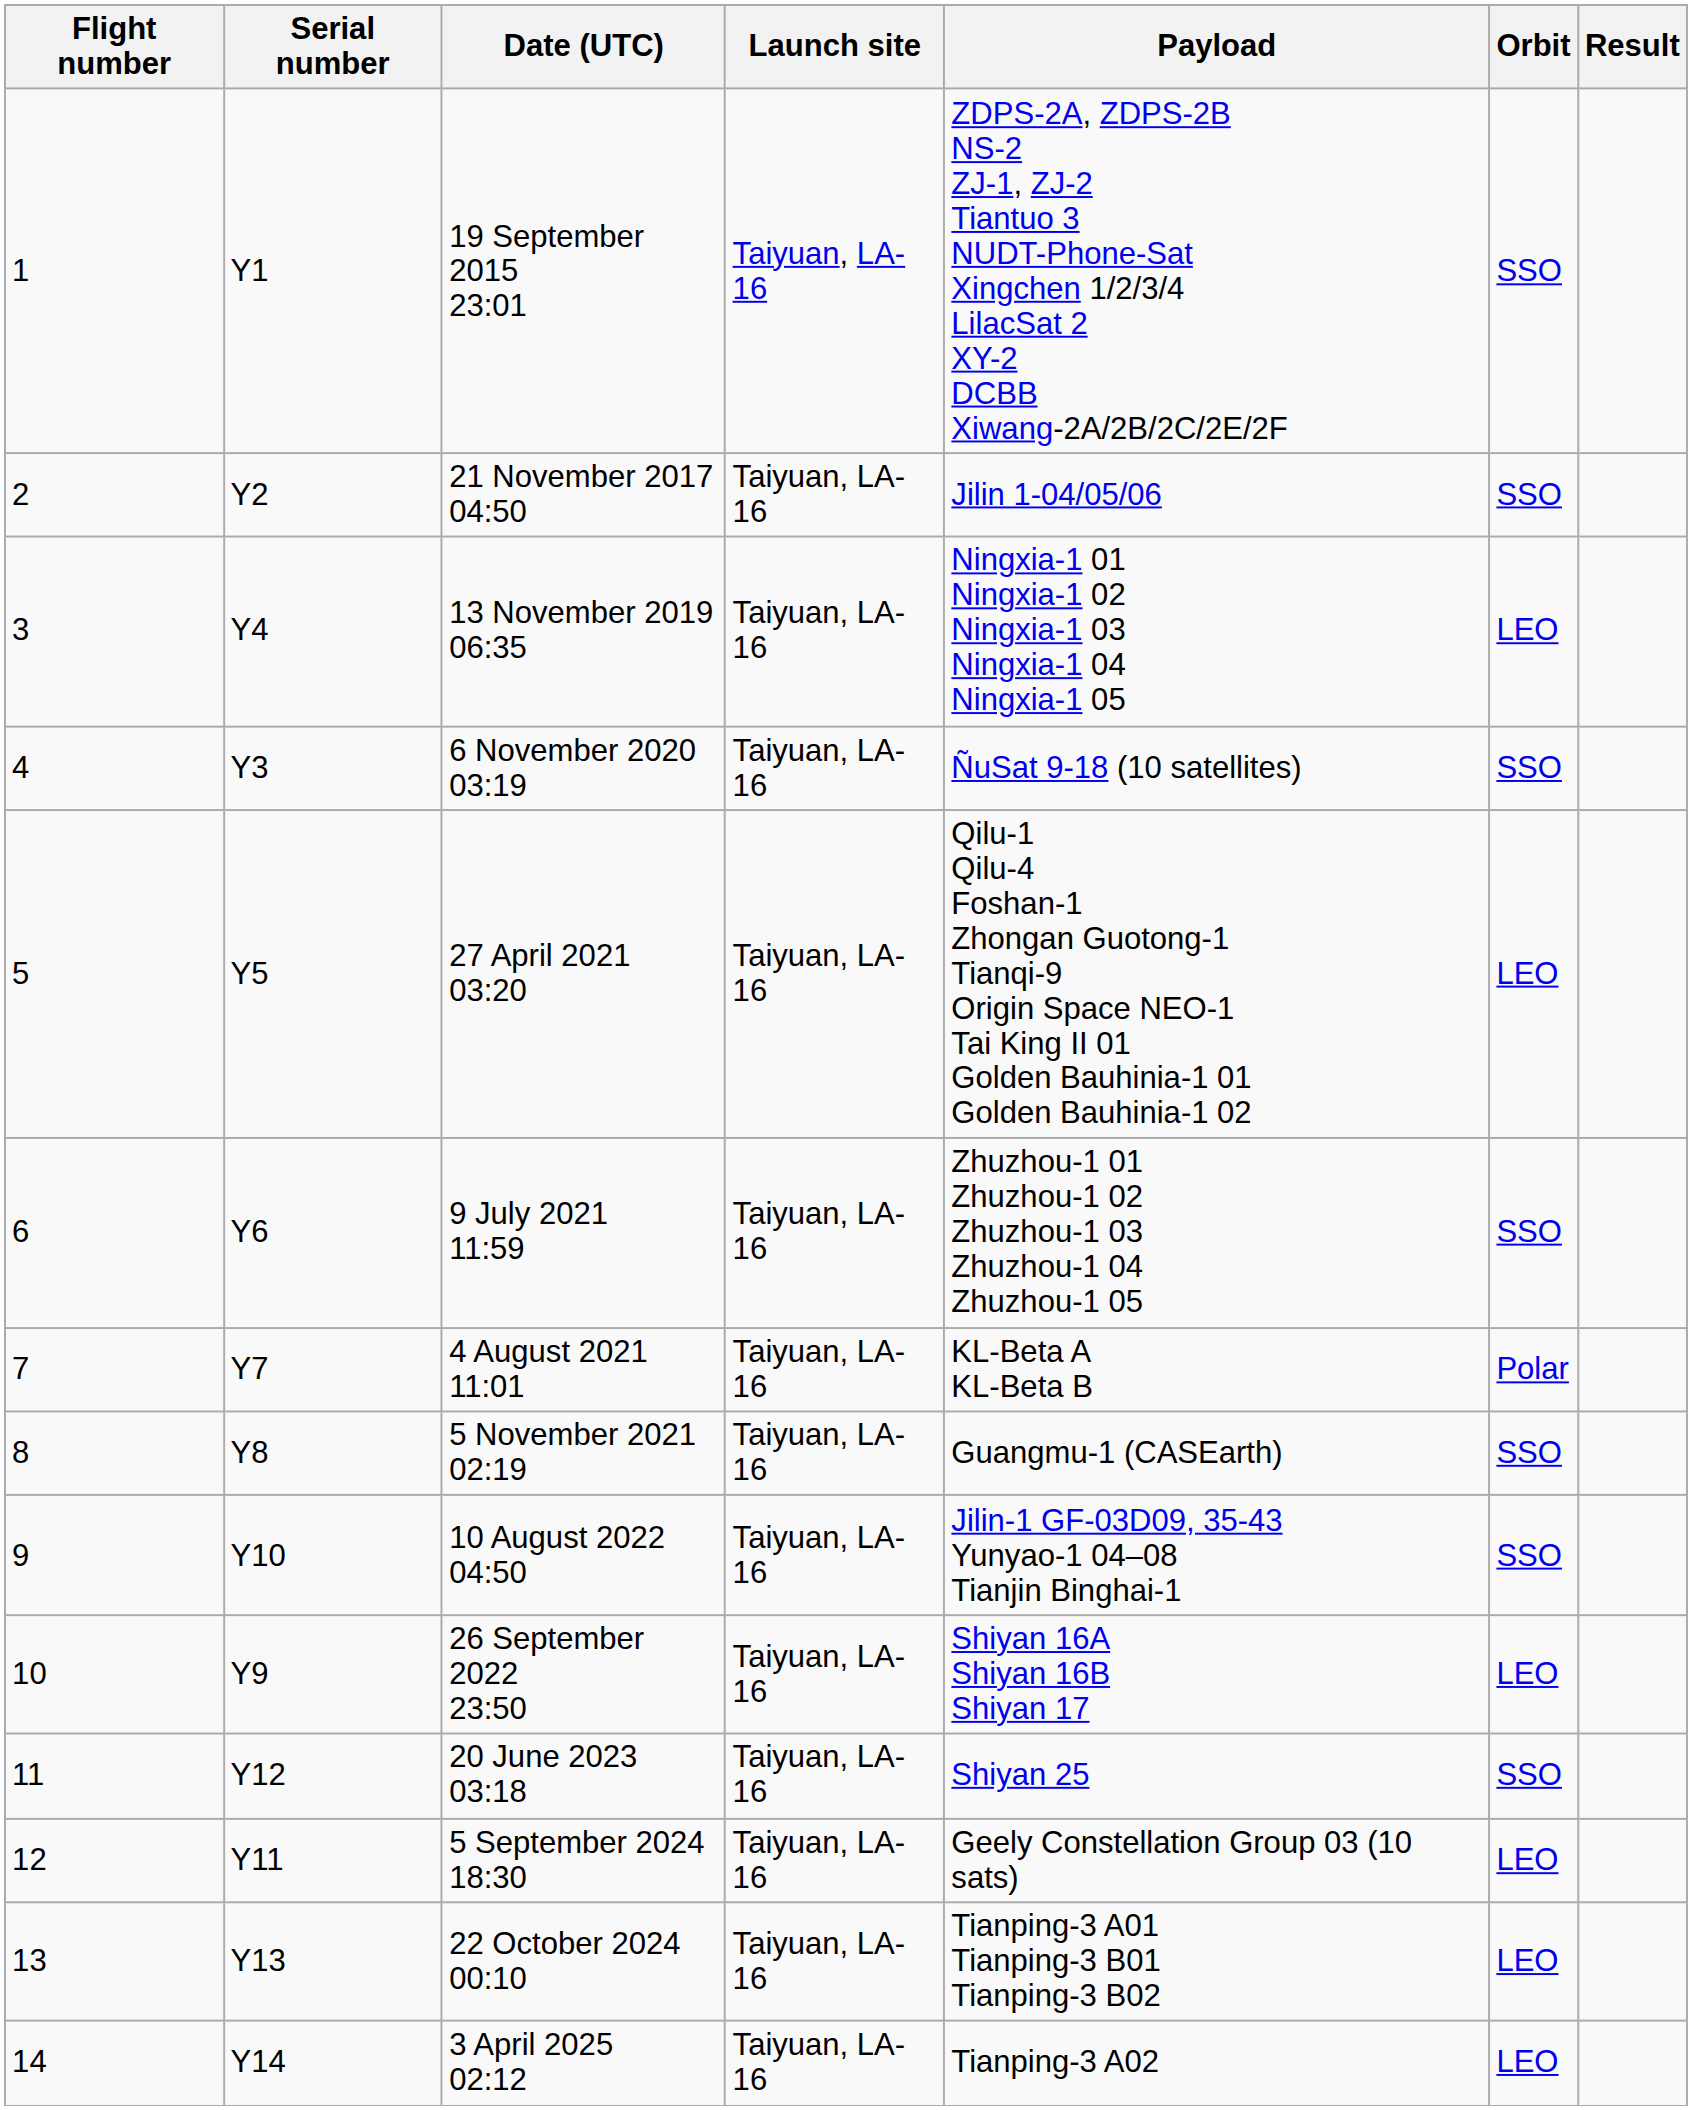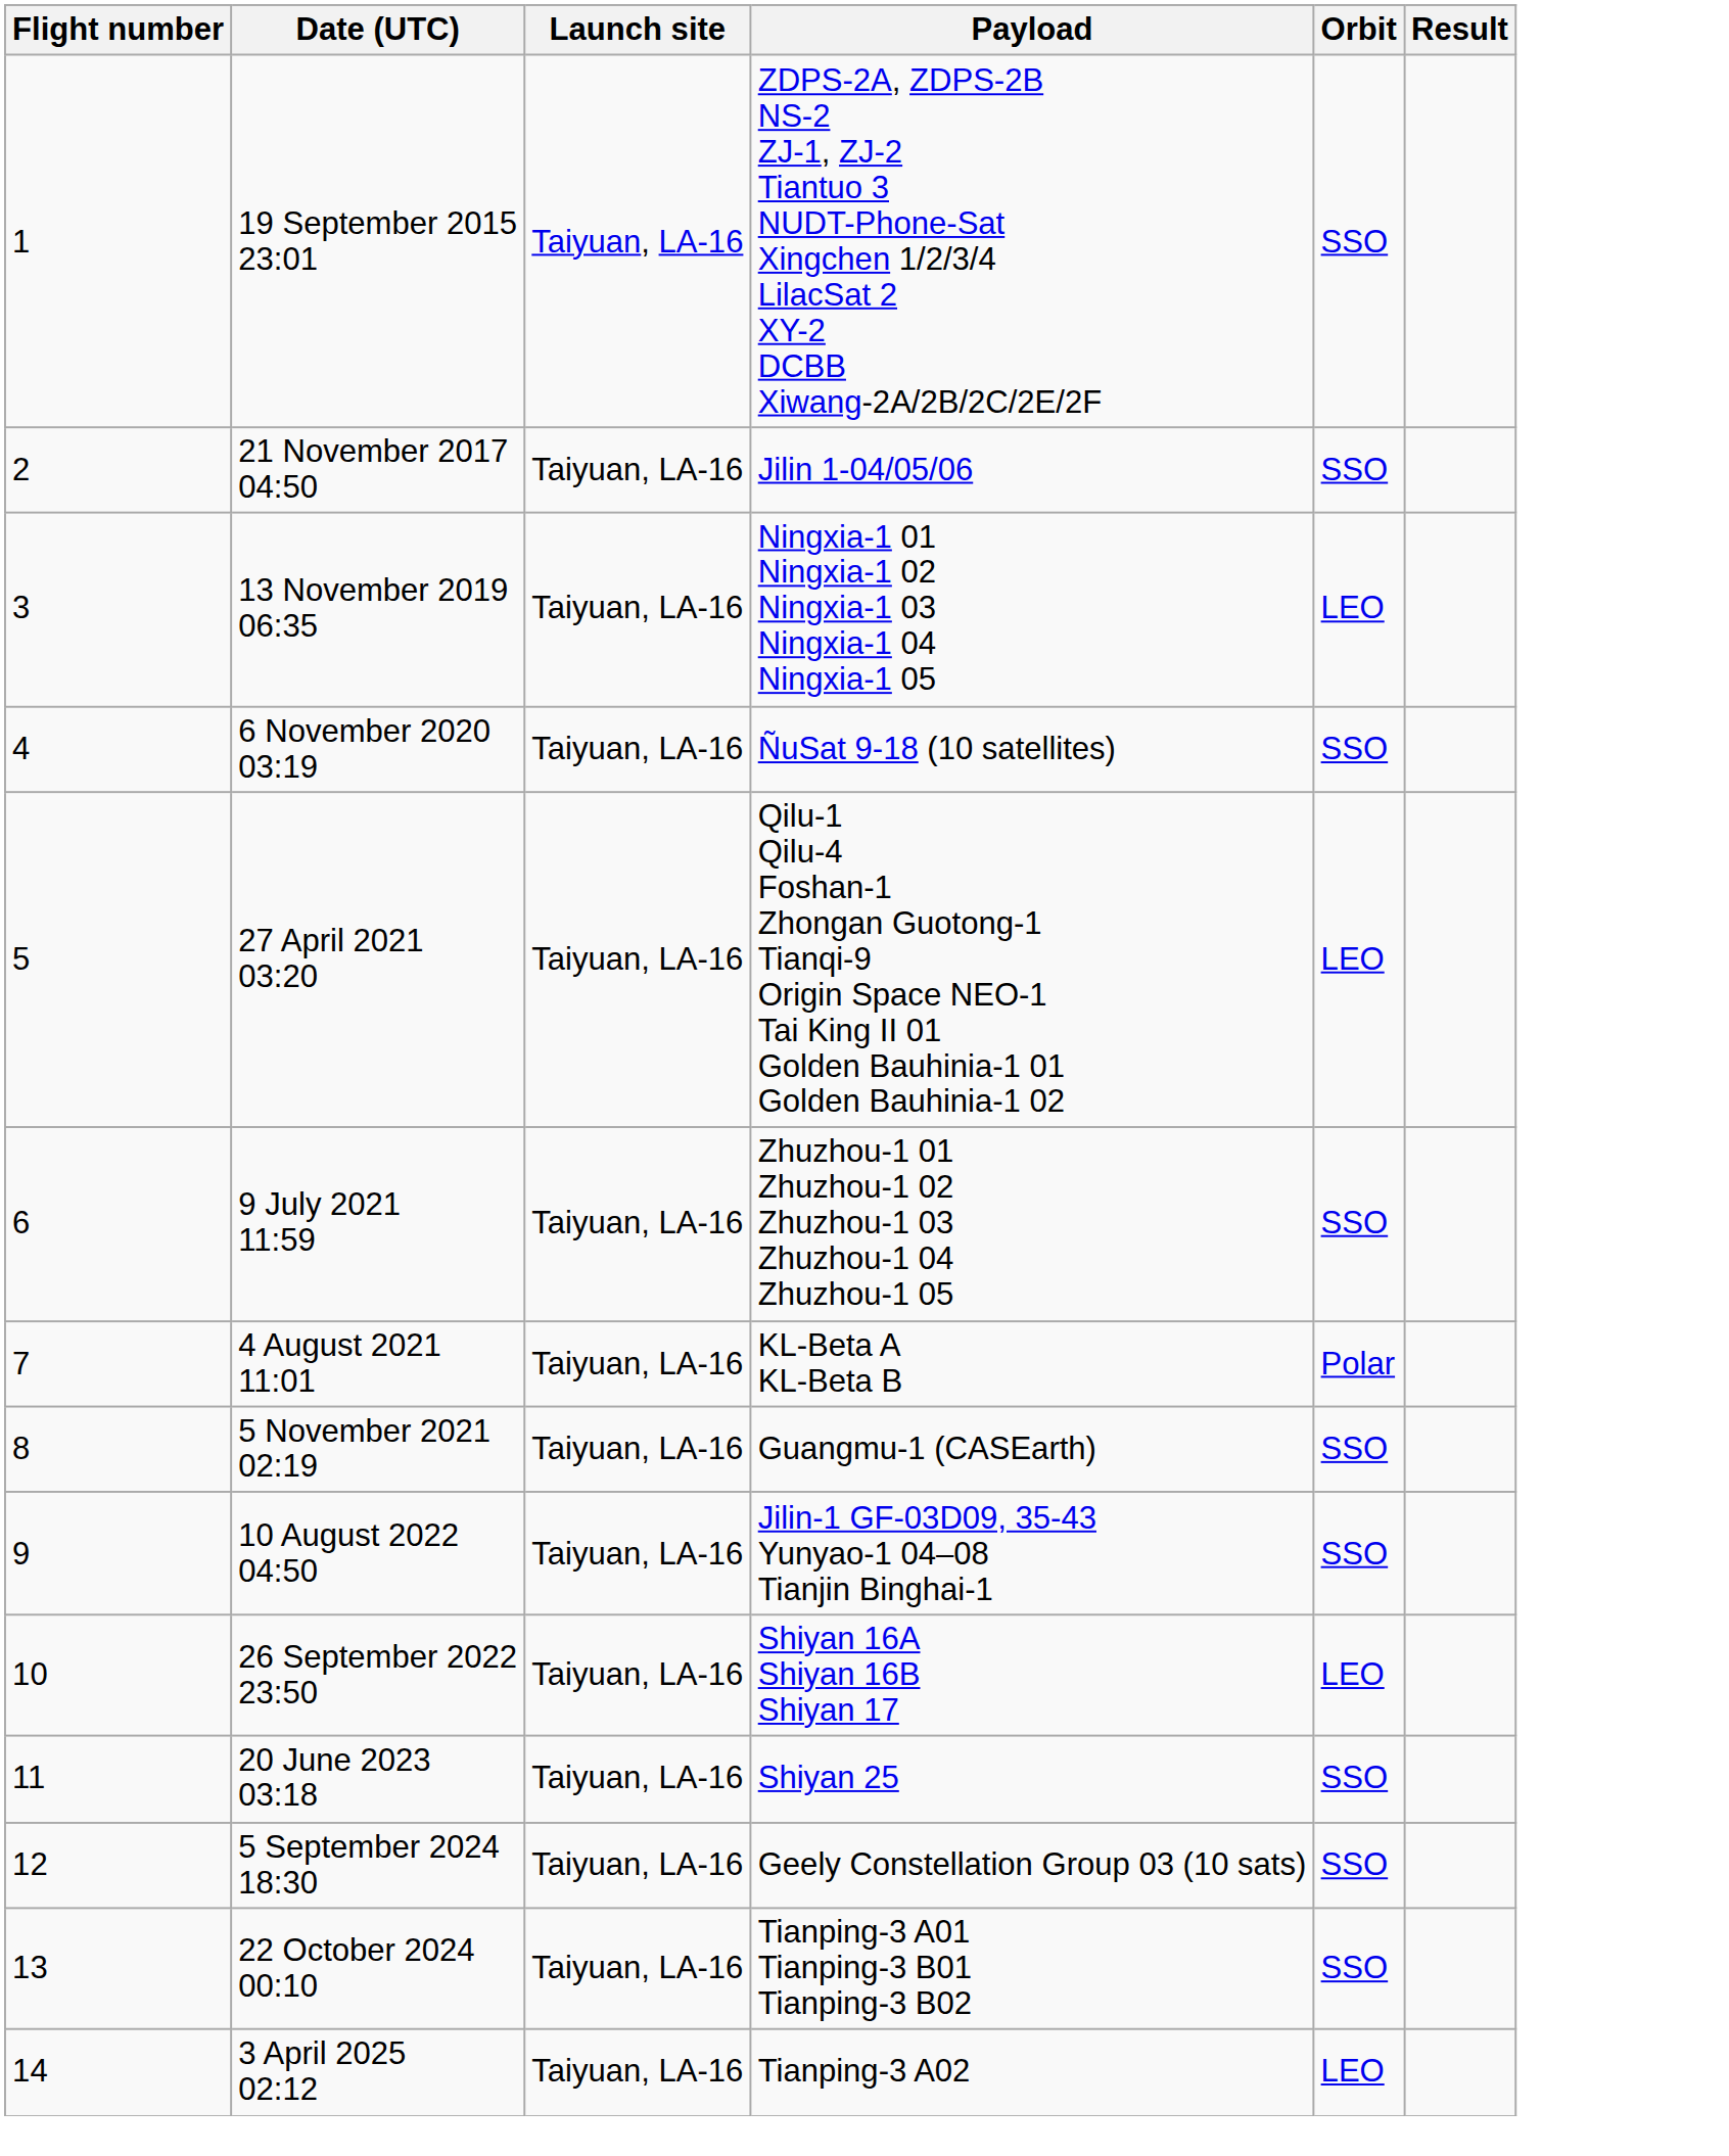 <table class="wikitable">
 <tr>
 <th>Flight number</th>
-<th>Serial number</th>
 <th>Date (UTC)</th>
 <th>Launch site</th>
 <th>Payload</th>
 <th>Orbit</th>
 <th>Result</th>
 </tr>
 <tr>
 <td>1</td>
-<td>Y1</td>
 <td>19 September 2015<br>23:01</td>
 <td><a href='#'>Taiyuan</a>, <a href='#'>LA-16</a></td>
 <td><a href='#'>ZDPS-2A</a>, <a href='#'>ZDPS-2B</a><br><a href='#'>NS-2</a><br><a href='#'>ZJ-1</a>, <a href='#'>ZJ-2</a><br><a href='#'>Tiantuo 3</a><br><a href='#'>NUDT-Phone-Sat</a><br><a href='#'>Xingchen</a> 1/2/3/4<br><a href='#'>LilacSat 2</a><br><a href='#'>XY-2</a><br><a href='#'>DCBB</a><br><a href='#'>Xiwang</a>-2A/2B/2C/2E/2F</td>
 <td><a href='#'>SSO</a></td>
 <td></td>
 </tr>
 <tr>
 <td>2</td>
-<td>Y2</td>
 <td>21 November 2017<br>04:50</td>
 <td>Taiyuan, LA-16</td>
 <td><a href='#'>Jilin 1-04/05/06</a></td>
 <td><a href='#'>SSO</a></td>
 <td></td>
 </tr>
 <tr>
 <td>3</td>
-<td>Y4</td>
 <td>13 November 2019<br>06:35</td>
 <td>Taiyuan, LA-16</td>
 <td><a href='#'>Ningxia-1</a> 01<br><a href='#'>Ningxia-1</a> 02<br><a href='#'>Ningxia-1</a> 03<br><a href='#'>Ningxia-1</a> 04<br><a href='#'>Ningxia-1</a> 05</td>
 <td><a href='#'>LEO</a></td>
 <td></td>
 </tr>
 <tr>
 <td>4</td>
-<td>Y3</td>
 <td>6 November 2020<br>03:19</td>
 <td>Taiyuan, LA-16</td>
 <td><a href='#'>ÑuSat 9-18</a> (10 satellites)</td>
 <td><a href='#'>SSO</a></td>
 <td></td>
 </tr>
 <tr>
 <td>5</td>
-<td>Y5</td>
 <td>27 April 2021<br>03:20</td>
 <td>Taiyuan, LA-16</td>
 <td>Qilu-1<br>Qilu-4<br>Foshan-1<br>Zhongan Guotong-1<br>Tianqi-9<br>Origin Space NEO-1<br>Tai King II 01<br>Golden Bauhinia-1 01<br>Golden Bauhinia-1 02</td>
 <td><a href='#'>LEO</a></td>
 <td></td>
 </tr>
 <tr>
 <td>6</td>
-<td>Y6</td>
 <td>9 July 2021<br>11:59</td>
 <td>Taiyuan, LA-16</td>
 <td>Zhuzhou-1 01<br>Zhuzhou-1 02<br>Zhuzhou-1 03<br>Zhuzhou-1 04<br>Zhuzhou-1 05</td>
 <td><a href='#'>SSO</a></td>
 <td></td>
 </tr>
 <tr>
 <td>7</td>
-<td>Y7</td>
 <td>4 August 2021<br>11:01</td>
 <td>Taiyuan, LA-16</td>
 <td>KL-Beta A<br>KL-Beta B</td>
 <td><a href='#'>Polar</a></td>
 <td></td>
 </tr>
 <tr>
 <td>8</td>
-<td>Y8</td>
 <td>5 November 2021<br>02:19</td>
 <td>Taiyuan, LA-16</td>
 <td>Guangmu-1 (CASEarth)</td>
 <td><a href='#'>SSO</a></td>
 <td></td>
 </tr>
 <tr>
 <td>9</td>
-<td>Y10</td>
 <td>10 August 2022<br>04:50</td>
 <td>Taiyuan, LA-16</td>
 <td><a href='#'>Jilin-1 GF-03D09, 35-43</a><br>Yunyao-1 04–08<br>Tianjin Binghai-1</td>
 <td><a href='#'>SSO</a></td>
 <td></td>
 </tr>
 <tr>
 <td>10</td>
-<td>Y9</td>
 <td>26 September 2022<br>23:50</td>
 <td>Taiyuan, LA-16</td>
 <td><a href='#'>Shiyan 16A</a><br><a href='#'>Shiyan 16B</a><br><a href='#'>Shiyan 17</a></td>
 <td><a href='#'>LEO</a></td>
 <td></td>
 </tr>
 <tr>
 <td>11</td>
-<td>Y12</td>
 <td>20 June 2023<br>03:18</td>
 <td>Taiyuan, LA-16</td>
 <td><a href='#'>Shiyan 25</a></td>
 <td><a href='#'>SSO</a></td>
 <td></td>
 </tr>
 <tr>
 <td>12</td>
-<td>Y11</td>
 <td>5 September 2024<br>18:30</td>
 <td>Taiyuan, LA-16</td>
 <td>Geely Constellation Group 03 (10 sats)</td>
-<td><a href='#'>LEO</a></td>
+<td><a href='#'>SSO</a></td>
 <td></td>
 </tr>
 <tr>
 <td>13</td>
-<td>Y13</td>
 <td>22 October 2024<br>00:10</td>
 <td>Taiyuan, LA-16</td>
 <td>Tianping-3 A01<br>Tianping-3 B01<br>Tianping-3 B02</td>
-<td><a href='#'>LEO</a></td>
+<td><a href='#'>SSO</a></td>
 <td></td>
 </tr>
 <tr>
 <td>14</td>
-<td>Y14</td>
 <td>3 April 2025<br>02:12</td>
 <td>Taiyuan, LA-16</td>
 <td>Tianping-3 A02</td>
 <td><a href='#'>LEO</a></td>
 <td></td>
 </tr>
 </table>
